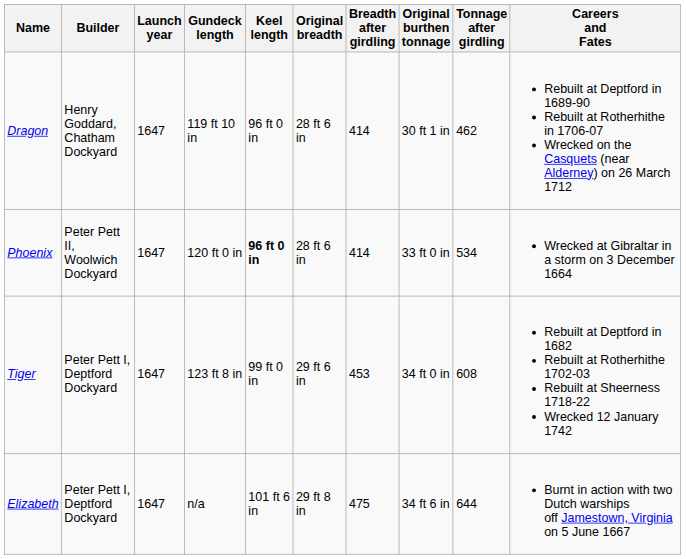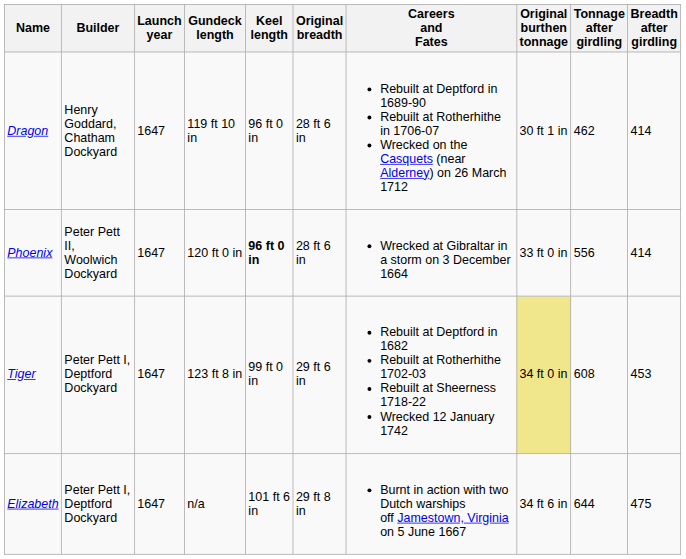 <table class="wikitable">
 <tr>
 <th>Name</th>
 <th>Builder</th>
 <th>Launch <br> year</th>
 <th>Gundeck <br> length</th>
 <th>Keel <br> length</th>
 <th>Original <br>breadth</th>
-<th>Breadth <br> after <br> girdling</th>
+<th>Careers <br> and <br> Fates</th>
 <th>Original <br> burthen <br> tonnage</th>
 <th>Tonnage <br> after <br> girdling</th>
-<th>Careers <br> and <br> Fates</th>
+<th>Breadth <br> after <br> girdling</th>
 </tr>
 <tr>
 <td><a href='#'><em>Dragon</em></a></td>
 <td>Henry Goddard, <br>Chatham Dockyard</td>
 <td>1647</td>
 <td>119 ft 10 in</td>
 <td>96 ft 0 in</td>
 <td>28 ft 6 in</td>
-<td>414<small></small></td>
+<td><br><ul><li>Rebuilt at Deptford in 1689-90</li><li>Rebuilt at Rotherhithe in 1706-07</li><li>Wrecked on the <a href='#'>Casquets</a> (near <a href='#'>Alderney</a>) on 26 March 1712</li></ul></td>
 <td>30 ft 1 in</td>
 <td>462<small></small></td>
-<td><br><ul><li>Rebuilt at Deptford in 1689-90</li><li>Rebuilt at Rotherhithe in 1706-07</li><li>Wrecked on the <a href='#'>Casquets</a> (near <a href='#'>Alderney</a>) on 26 March 1712</li></ul></td>
+<td>414<small></small></td>
 </tr>
 <tr>
 <td><a href='#'><em>Phoenix</em></a></td>
 <td>Peter Pett II,<br>Woolwich Dockyard</td>
 <td>1647</td>
 <td>120 ft 0 in</td>
 <td><strong>96 ft 0 in</strong></td>
 <td>28 ft 6 in</td>
+<td><br><ul><li>Wrecked at Gibraltar in a storm on 3 December 1664</li></ul></td>
+<td>33 ft 0 in</td>
+<td>556<small></small></td>
 <td>414<small></small></td>
-<td>33 ft 0 in</td>
-<td>534<small></small></td>
-<td><br><ul><li>Wrecked at Gibraltar in a storm on 3 December 1664</li></ul></td>
 </tr>
 <tr>
 <td><a href='#'><em>Tiger</em></a></td>
 <td>Peter Pett I,<br>Deptford Dockyard</td>
 <td>1647</td>
 <td>123 ft 8 in</td>
 <td>99 ft 0 in</td>
 <td>29 ft 6 in</td>
+<td><br><ul><li>Rebuilt at Deptford in 1682</li><li>Rebuilt at Rotherhithe 1702-03</li><li>Rebuilt at Sheerness 1718-22</li><li>Wrecked 12 January 1742</li></ul></td>
+<td style="background: khaki;">34 ft 0 in</td>
+<td>608<small></small></td>
 <td>453<small></small></td>
-<td>34 ft 0 in</td>
-<td>608<small></small></td>
-<td><br><ul><li>Rebuilt at Deptford in 1682</li><li>Rebuilt at Rotherhithe 1702-03</li><li>Rebuilt at Sheerness 1718-22</li><li>Wrecked 12 January 1742</li></ul></td>
 </tr>
 <tr>
 <td><a href='#'><em>Elizabeth</em></a></td>
 <td>Peter Pett I,<br>Deptford Dockyard</td>
 <td>1647</td>
 <td>n/a</td>
 <td>101 ft 6 in</td>
 <td>29 ft 8 in</td>
-<td>475<small></small></td>
+<td><br><ul><li>Burnt in action with two Dutch warships <br>off <a href='#'>Jamestown, Virginia</a> on 5 June 1667</li></ul></td>
 <td>34 ft 6 in</td>
 <td>644<small></small></td>
-<td><br><ul><li>Burnt in action with two Dutch warships <br>off <a href='#'>Jamestown, Virginia</a> on 5 June 1667</li></ul></td>
+<td>475<small></small></td>
 </tr>
 </table>
